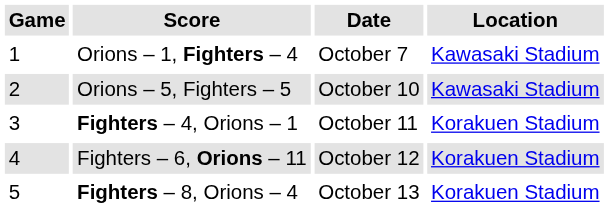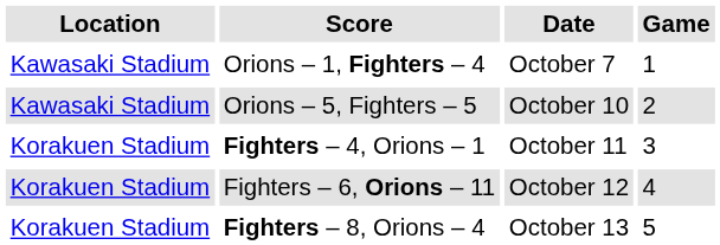 <table border="0" cellspacing="3" cellpadding="3">
 <tr style="background: #e3e3e3;">
-<th>Game</th>
+<th>Location</th>
 <th>Score</th>
 <th>Date</th>
-<th>Location</th>
+<th>Game</th>
 </tr>
 <tr>
-<td>1</td>
+<td><a href='#'>Kawasaki Stadium</a></td>
 <td>Orions – 1, <strong>Fighters</strong> – 4</td>
 <td>October 7</td>
-<td><a href='#'>Kawasaki Stadium</a></td>
+<td>1</td>
 </tr>
 <tr style="background: #e3e3e3;">
-<td>2</td>
+<td><a href='#'>Kawasaki Stadium</a></td>
 <td>Orions – 5, Fighters – 5</td>
 <td>October 10</td>
-<td><a href='#'>Kawasaki Stadium</a></td>
+<td>2</td>
 </tr>
 <tr>
-<td>3</td>
+<td><a href='#'>Korakuen Stadium</a></td>
 <td><strong>Fighters</strong> – 4, Orions – 1</td>
 <td>October 11</td>
-<td><a href='#'>Korakuen Stadium</a></td>
+<td>3</td>
 </tr>
 <tr style="background: #e3e3e3;">
-<td>4</td>
+<td><a href='#'>Korakuen Stadium</a></td>
 <td>Fighters – 6, <strong>Orions</strong> – 11</td>
 <td>October 12</td>
-<td><a href='#'>Korakuen Stadium</a></td>
+<td>4</td>
 </tr>
 <tr>
-<td>5</td>
+<td><a href='#'>Korakuen Stadium</a></td>
 <td><strong>Fighters</strong> – 8, Orions – 4</td>
 <td>October 13</td>
-<td><a href='#'>Korakuen Stadium</a></td>
+<td>5</td>
 </tr>
 </table>
